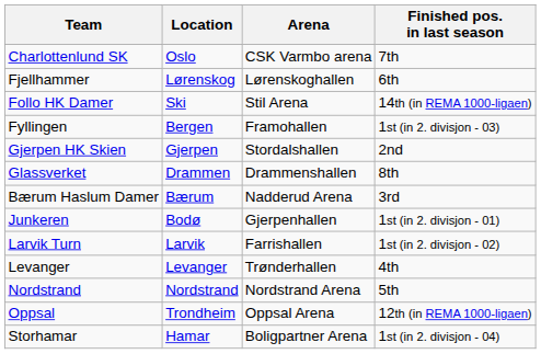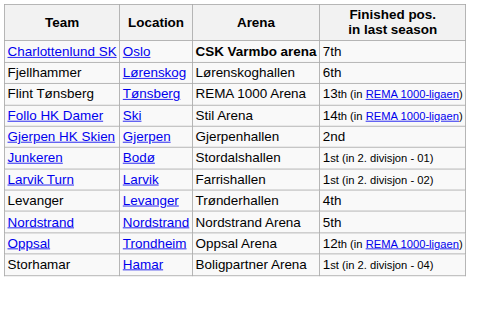 <table class="wikitable sortable" style="text-align: left;">
 <tr>
 <th>Team</th>
 <th>Location</th>
 <th>Arena</th>
 <th>Finished pos.<br>in last season</th>
 </tr>
 <tr>
 <td><a href='#'>Charlottenlund SK</a></td>
 <td><a href='#'>Oslo</a></td>
-<td>CSK Varmbo arena</td>
+<td><strong>CSK Varmbo arena</strong></td>
 <td>7th</td>
 </tr>
 <tr>
 <td>Fjellhammer</td>
 <td><a href='#'>Lørenskog</a></td>
 <td>Lørenskoghallen</td>
 <td>6th</td>
 </tr>
 <tr>
+<td>Flint Tønsberg</td>
+<td><a href='#'>Tønsberg</a></td>
+<td>REMA 1000 Arena</td>
+<td>13<small>th (in <a href='#'>REMA 1000-ligaen</a>)</small></td>
+</tr>
+<tr>
 <td><a href='#'>Follo HK Damer</a></td>
 <td><a href='#'>Ski</a></td>
 <td>Stil Arena</td>
 <td>14<small>th (in <a href='#'>REMA 1000-ligaen</a>)</small></td>
 </tr>
 <tr>
-<td>Fyllingen</td>
-<td><a href='#'>Bergen</a></td>
-<td>Framohallen</td>
-<td>1<small>st (in 2. divisjon - 03)</small> </td>
-</tr>
-<tr>
 <td><a href='#'>Gjerpen HK Skien</a></td>
 <td><a href='#'>Gjerpen</a></td>
-<td>Stordalshallen</td>
+<td>Gjerpenhallen</td>
 <td>2nd</td>
-</tr>
-<tr>
-<td><a href='#'>Glassverket</a></td>
-<td><a href='#'>Drammen</a></td>
-<td>Drammenshallen</td>
-<td>8th</td>
-</tr>
-<tr>
-<td>Bærum Haslum Damer</td>
-<td><a href='#'>Bærum</a></td>
-<td>Nadderud Arena</td>
-<td>3rd</td>
 </tr>
 <tr>
 <td><a href='#'>Junkeren</a></td>
 <td><a href='#'>Bodø</a></td>
-<td>Gjerpenhallen</td>
+<td>Stordalshallen</td>
 <td>1<small>st (in 2. divisjon - 01)</small> </td>
 </tr>
 <tr>
 <td><a href='#'>Larvik Turn</a></td>
 <td><a href='#'>Larvik</a></td>
 <td>Farrishallen</td>
 <td>1<small>st (in 2. divisjon - 02)</small> </td>
 </tr>
 <tr>
 <td>Levanger</td>
 <td><a href='#'>Levanger</a></td>
 <td>Trønderhallen</td>
 <td>4th</td>
 </tr>
 <tr>
 <td><a href='#'>Nordstrand</a></td>
 <td><a href='#'>Nordstrand</a></td>
 <td>Nordstrand Arena</td>
 <td>5th</td>
 </tr>
 <tr>
 <td><a href='#'>Oppsal</a></td>
 <td><a href='#'>Trondheim</a></td>
 <td>Oppsal Arena</td>
 <td>12<small>th (in <a href='#'>REMA 1000-ligaen</a>)</small></td>
 </tr>
 <tr>
 <td>Storhamar</td>
 <td><a href='#'>Hamar</a></td>
 <td>Boligpartner Arena</td>
 <td>1<small>st (in 2. divisjon - 04)</small> </td>
 </tr>
 </table>
